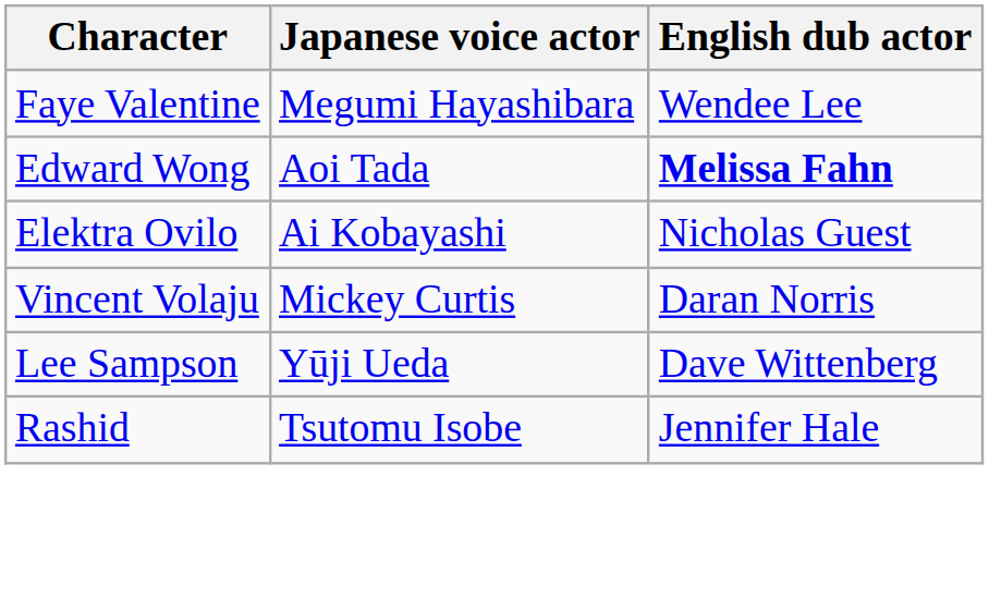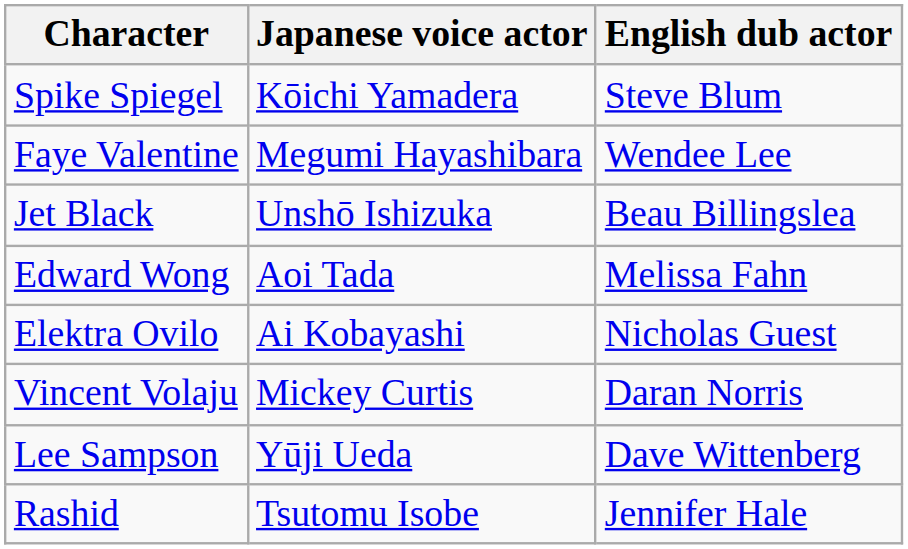 <table class="wikitable">
 <tr>
 <th>Character</th>
 <th>Japanese voice actor</th>
 <th>English dub actor</th>
 </tr>
 <tr>
+<td><a href='#'>Spike Spiegel</a></td>
+<td><a href='#'>Kōichi Yamadera</a></td>
+<td><a href='#'>Steve Blum</a></td>
+</tr>
+<tr>
 <td><a href='#'>Faye Valentine</a></td>
 <td><a href='#'>Megumi Hayashibara</a></td>
 <td><a href='#'>Wendee Lee</a></td>
 </tr>
 <tr>
+<td><a href='#'>Jet Black</a></td>
+<td><a href='#'>Unshō Ishizuka</a></td>
+<td><a href='#'>Beau Billingslea</a></td>
+</tr>
+<tr>
 <td><a href='#'>Edward Wong</a></td>
 <td><a href='#'>Aoi Tada</a></td>
-<td><strong><a href='#'>Melissa Fahn</a></strong></td>
+<td><a href='#'>Melissa Fahn</a></td>
 </tr>
 <tr>
 <td><a href='#'>Elektra Ovilo</a></td>
 <td><a href='#'>Ai Kobayashi</a></td>
 <td><a href='#'>Nicholas Guest</a></td>
 </tr>
 <tr>
 <td><a href='#'>Vincent Volaju</a></td>
 <td><a href='#'>Mickey Curtis</a></td>
 <td><a href='#'>Daran Norris</a></td>
 </tr>
 <tr>
 <td><a href='#'>Lee Sampson</a></td>
 <td><a href='#'>Yūji Ueda</a></td>
 <td><a href='#'>Dave Wittenberg</a></td>
 </tr>
 <tr>
 <td><a href='#'>Rashid</a></td>
 <td><a href='#'>Tsutomu Isobe</a></td>
 <td><a href='#'>Jennifer Hale</a></td>
 </tr>
 </table>
